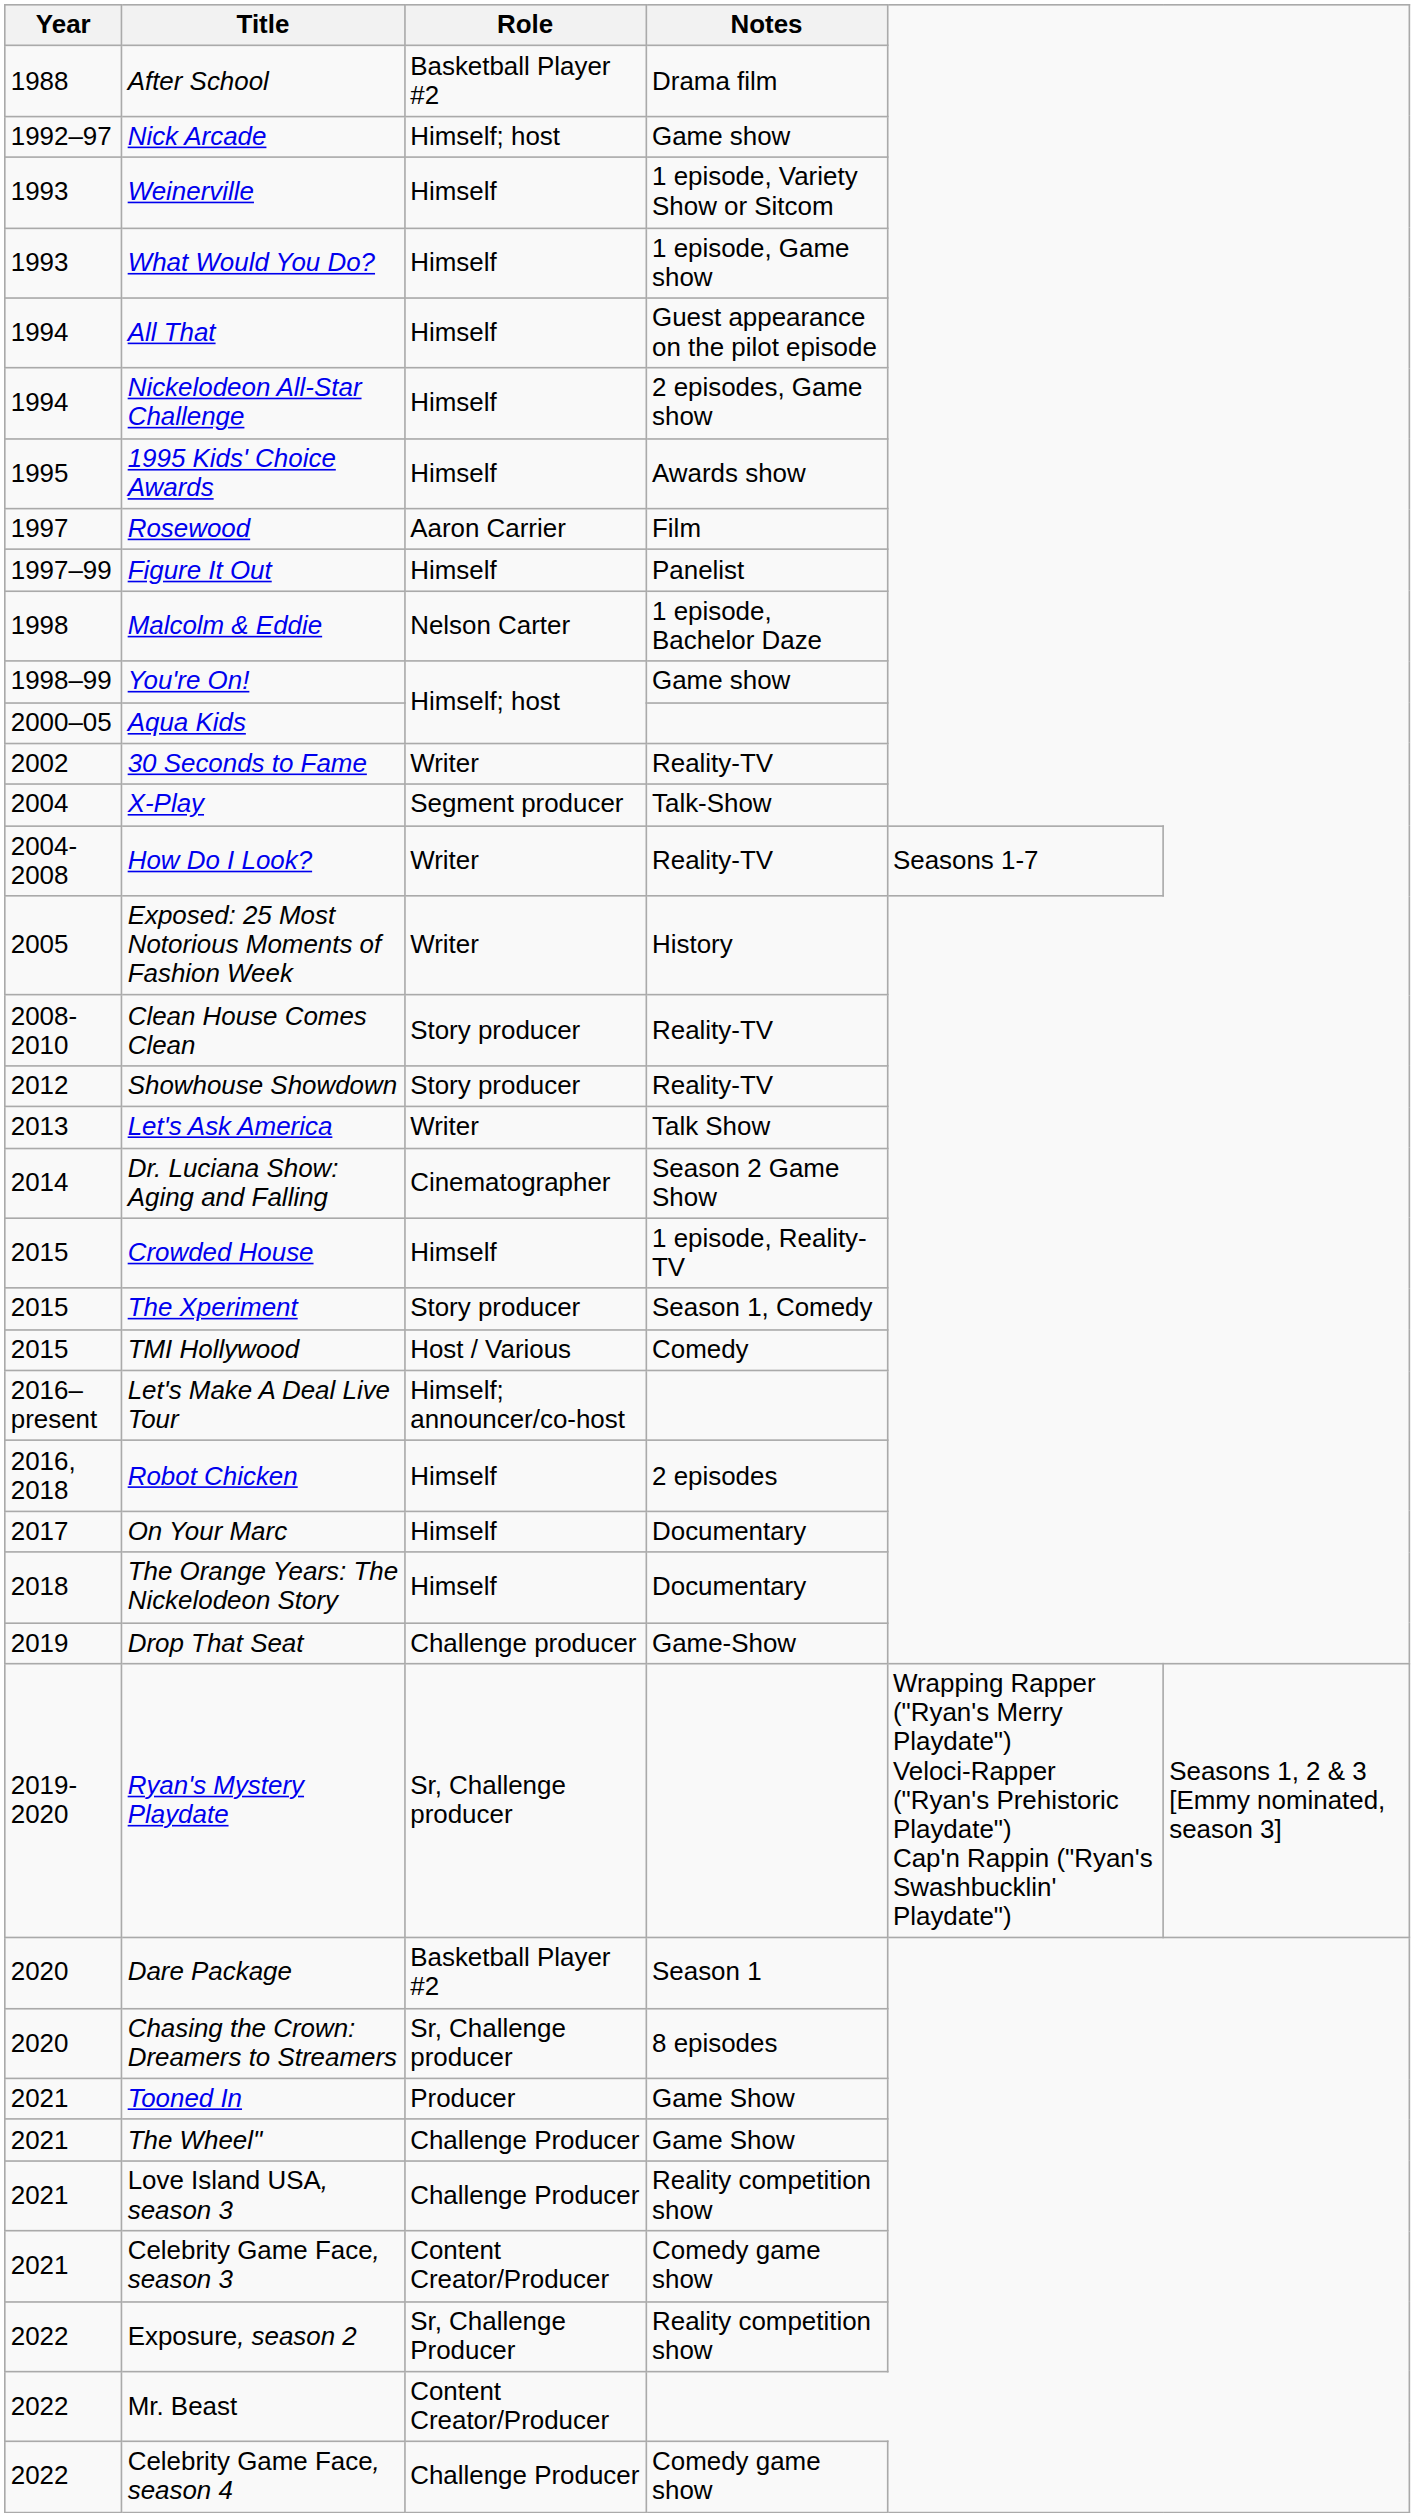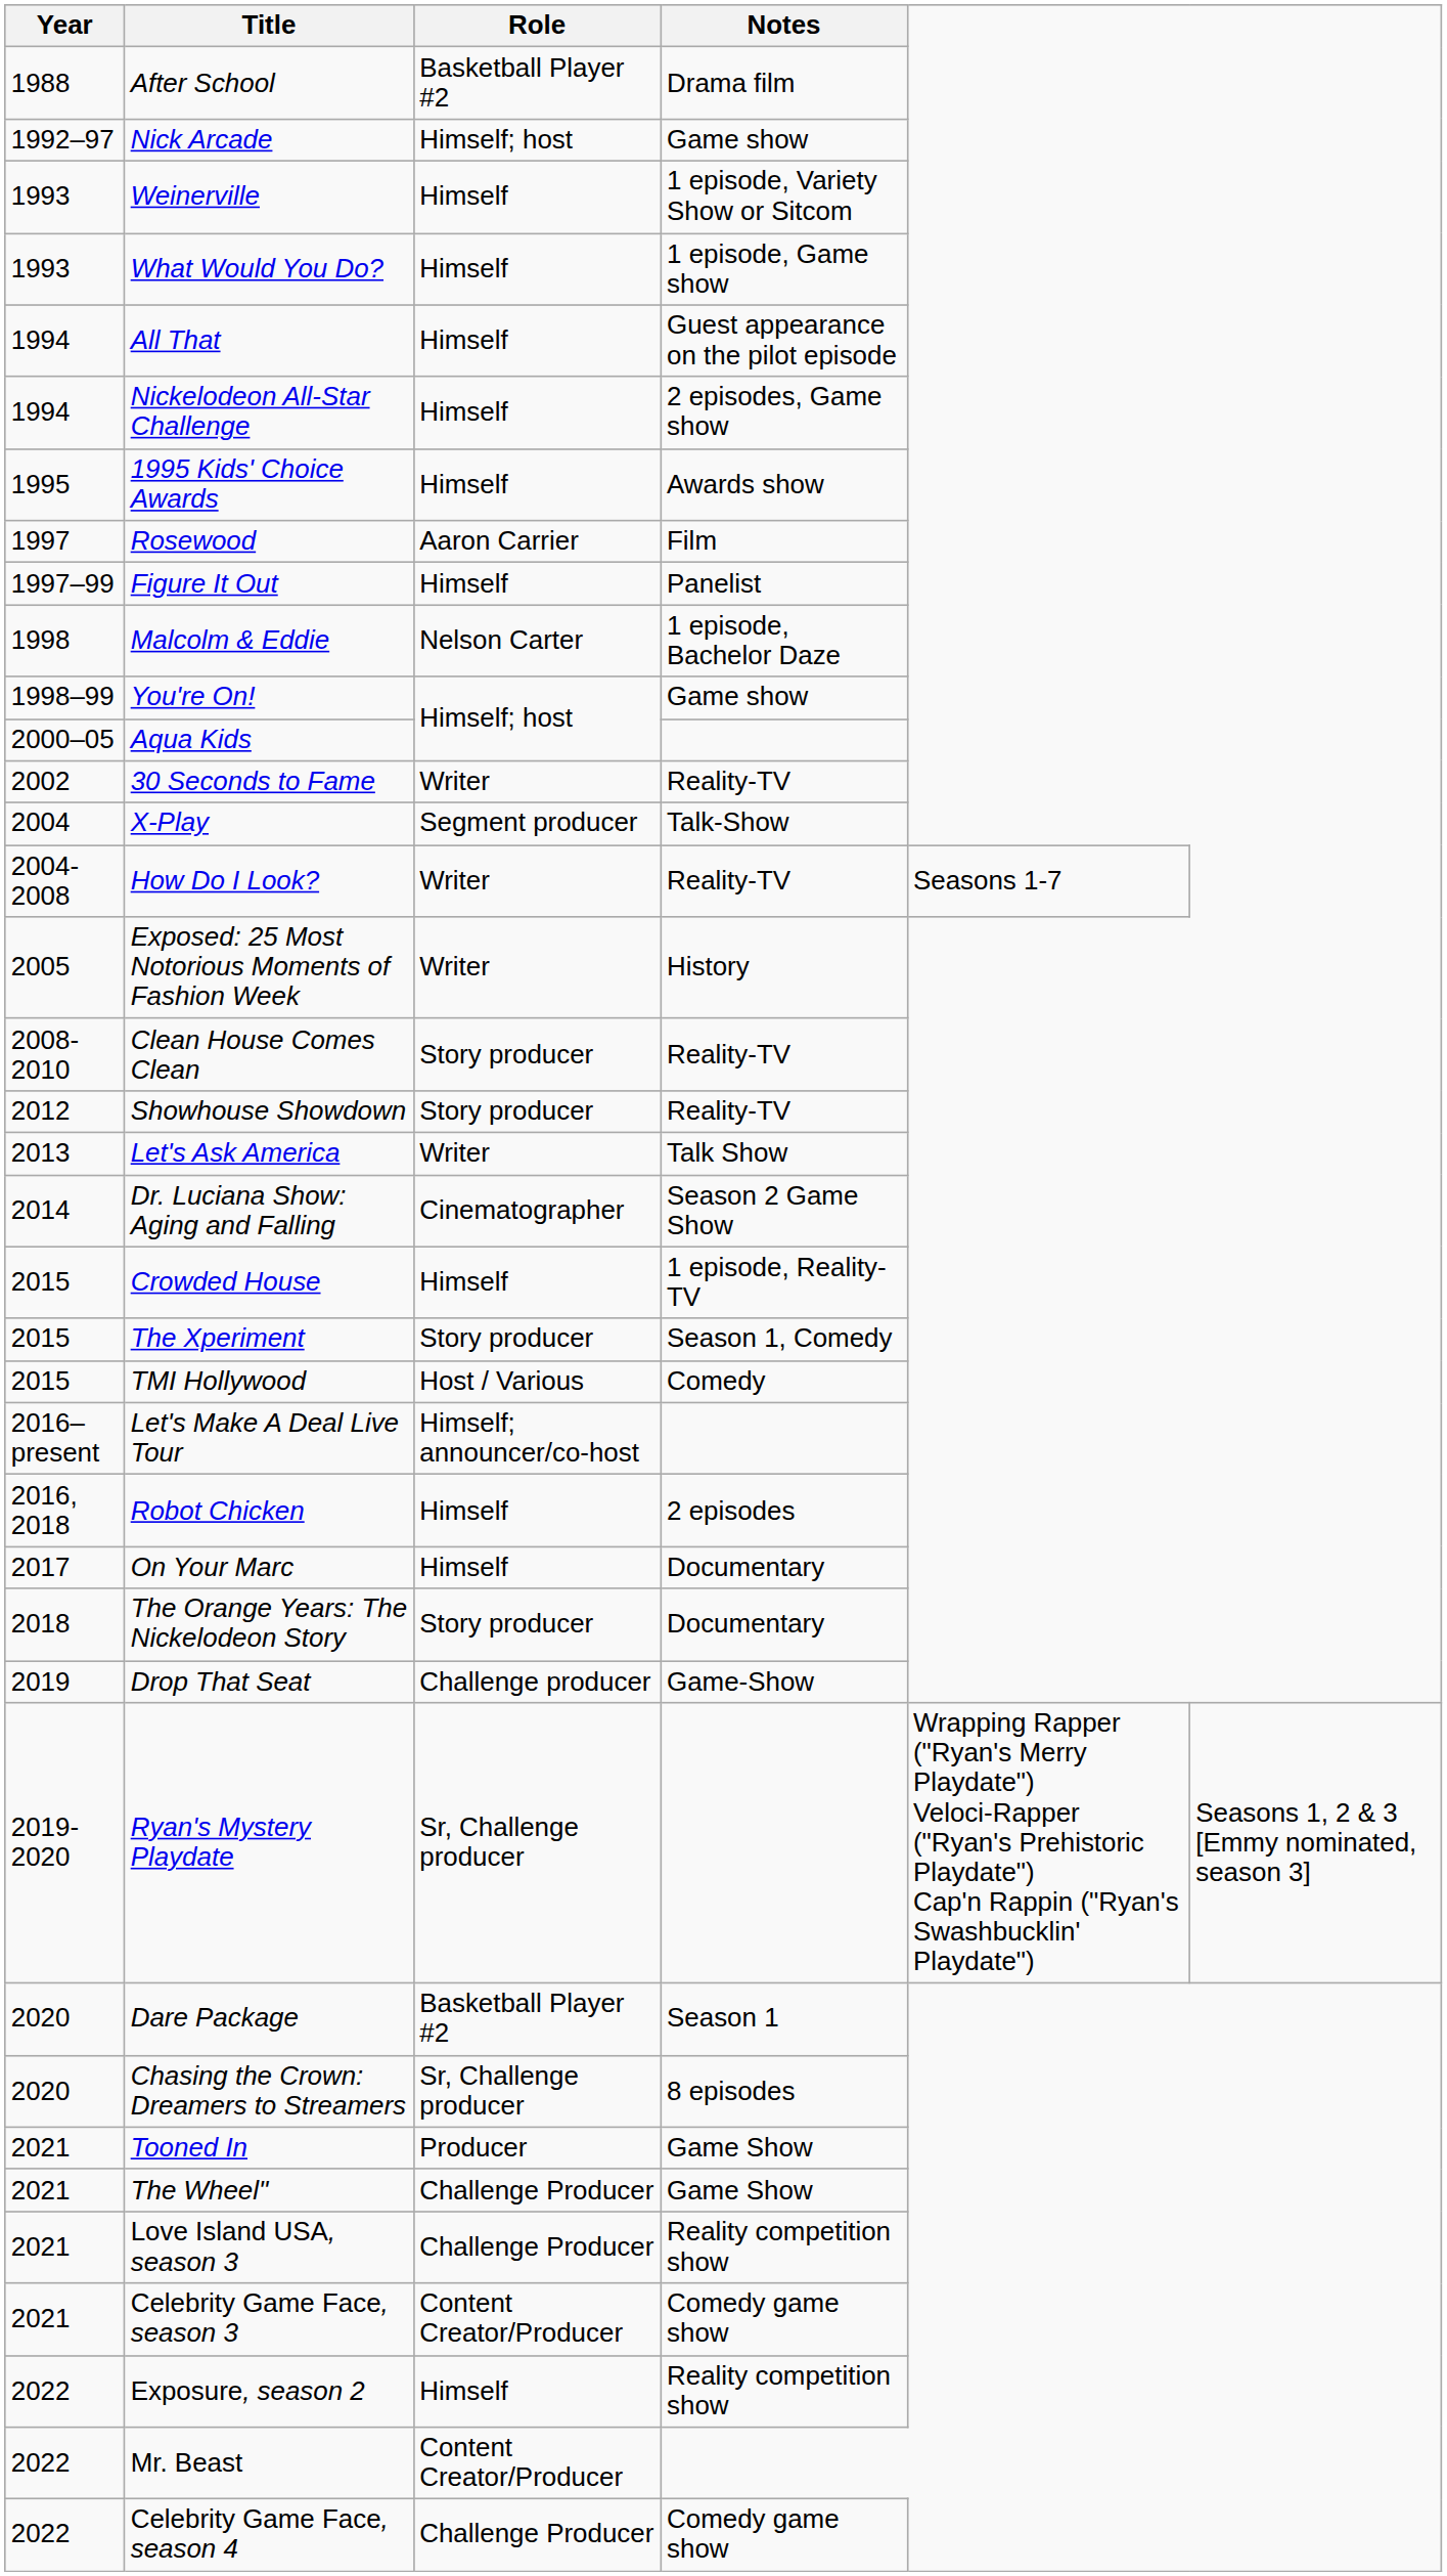 <table class="wikitable sortable">
 <tr>
 <th>Year</th>
 <th>Title</th>
 <th>Role</th>
 <th>Notes</th>
 </tr>
 <tr>
 <td>1988</td>
 <td><em>After School</em></td>
 <td>Basketball Player #2</td>
 <td>Drama film</td>
 </tr>
 <tr>
 <td>1992–97</td>
 <td><em><a href='#'>Nick Arcade</a></em></td>
 <td>Himself; host</td>
 <td>Game show</td>
 </tr>
 <tr>
 <td>1993</td>
 <td><em><a href='#'>Weinerville</a></em></td>
 <td>Himself</td>
 <td>1 episode, Variety Show or Sitcom</td>
 </tr>
 <tr>
 <td>1993</td>
 <td><em><a href='#'>What Would You Do?</a></em></td>
 <td>Himself</td>
 <td>1 episode, Game show</td>
 </tr>
 <tr>
 <td>1994</td>
 <td><em><a href='#'>All That</a></em></td>
 <td>Himself</td>
 <td>Guest appearance on the pilot episode</td>
 </tr>
 <tr>
 <td>1994</td>
 <td><em><a href='#'>Nickelodeon All-Star Challenge</a></em></td>
 <td>Himself</td>
 <td>2 episodes, Game show</td>
 </tr>
 <tr>
 <td>1995</td>
 <td><em><a href='#'>1995 Kids' Choice Awards</a></em></td>
 <td>Himself</td>
 <td>Awards show</td>
 </tr>
 <tr>
 <td>1997</td>
 <td><em><a href='#'>Rosewood</a></em></td>
 <td>Aaron Carrier</td>
 <td>Film</td>
 </tr>
 <tr>
 <td>1997–99</td>
 <td><em><a href='#'>Figure It Out</a></em></td>
 <td>Himself</td>
 <td>Panelist</td>
 </tr>
 <tr>
 <td>1998</td>
 <td><em><a href='#'>Malcolm & Eddie</a></em></td>
 <td>Nelson Carter</td>
 <td>1 episode, Bachelor Daze</td>
 </tr>
 <tr>
 <td>1998–99</td>
 <td><em><a href='#'>You're On!</a></em></td>
 <td rowspan=2>Himself; host</td>
 <td>Game show</td>
 </tr>
 <tr>
 <td>2000–05</td>
 <td><em><a href='#'>Aqua Kids</a></em></td>
 <td></td>
 </tr>
 <tr>
 <td>2002</td>
 <td><em><a href='#'>30 Seconds to Fame</a></em></td>
 <td>Writer</td>
 <td>Reality-TV</td>
 </tr>
 <tr>
 <td>2004</td>
 <td><em><a href='#'>X-Play</a></em></td>
 <td>Segment producer</td>
 <td>Talk-Show</td>
 </tr>
 <tr>
 <td>2004-2008</td>
 <td><em><a href='#'>How Do I Look?</a></em></td>
 <td>Writer</td>
 <td>Reality-TV</td>
 <td>Seasons 1-7</td>
 </tr>
 <tr>
 <td>2005</td>
 <td><em>Exposed: 25 Most Notorious Moments of Fashion Week</em></td>
 <td>Writer</td>
 <td>History</td>
 </tr>
 <tr>
 <td>2008-2010</td>
 <td><em>Clean House Comes Clean</em></td>
 <td>Story producer</td>
 <td>Reality-TV</td>
 </tr>
 <tr>
 <td>2012</td>
 <td><em>Showhouse Showdown</em></td>
 <td>Story producer</td>
 <td>Reality-TV</td>
 </tr>
 <tr>
 <td>2013</td>
 <td><em><a href='#'>Let's Ask America</a></em></td>
 <td>Writer</td>
 <td>Talk Show</td>
 </tr>
 <tr>
 <td>2014</td>
 <td><em>Dr. Luciana Show: Aging and Falling</em></td>
 <td>Cinematographer</td>
 <td>Season 2 Game Show</td>
 </tr>
 <tr>
 <td>2015</td>
 <td><em><a href='#'>Crowded House</a></em></td>
 <td>Himself</td>
 <td>1 episode, Reality-TV</td>
 </tr>
 <tr>
 <td>2015</td>
 <td><em><a href='#'>The Xperiment</a></em></td>
 <td>Story producer</td>
 <td>Season 1, Comedy</td>
 </tr>
 <tr>
 <td>2015</td>
 <td><em>TMI Hollywood</em></td>
 <td>Host / Various</td>
 <td>Comedy</td>
 </tr>
 <tr>
 <td>2016–present</td>
 <td><em>Let's Make A Deal Live Tour</em></td>
 <td>Himself; announcer/co-host</td>
 <td></td>
 </tr>
 <tr>
 <td>2016, 2018</td>
 <td><em><a href='#'>Robot Chicken</a></em></td>
 <td>Himself</td>
 <td>2 episodes</td>
 </tr>
 <tr>
 <td>2017</td>
 <td><em>On Your Marc</em></td>
 <td>Himself</td>
 <td>Documentary</td>
 </tr>
 <tr>
 <td>2018</td>
 <td><em>The Orange Years: The Nickelodeon Story</em></td>
-<td>Himself</td>
+<td>Story producer</td>
 <td>Documentary</td>
 </tr>
 <tr>
 <td>2019</td>
 <td><em>Drop That Seat</em></td>
 <td>Challenge producer</td>
 <td>Game-Show</td>
 </tr>
 <tr>
 <td>2019-2020</td>
 <td><em><a href='#'>Ryan's Mystery Playdate</a></em></td>
 <td>Sr, Challenge producer</td>
 <td></td>
 <td>Wrapping Rapper ("Ryan's Merry Playdate")<br>Veloci-Rapper ("Ryan's Prehistoric Playdate")<br>Cap'n Rappin ("Ryan's Swashbucklin' Playdate")</td>
 <td>Seasons 1, 2 & 3 [Emmy nominated, season 3]</td>
 </tr>
 <tr>
 <td>2020</td>
 <td><em>Dare Package</em></td>
 <td>Basketball Player #2</td>
 <td>Season 1</td>
 </tr>
 <tr>
 <td>2020</td>
 <td><em>Chasing the Crown: Dreamers to Streamers</em></td>
 <td>Sr, Challenge producer</td>
 <td>8 episodes</td>
 </tr>
 <tr>
 <td>2021</td>
 <td><em><a href='#'>Tooned In</a></em></td>
 <td>Producer</td>
 <td>Game Show</td>
 </tr>
 <tr>
 <td>2021</td>
 <td><em>The Wheel"</td>
 <td>Challenge Producer</td>
 <td>Game Show</td>
 </tr>
 <tr>
 <td>2021</td>
 <td></em>Love Island USA<em>, season 3</td>
 <td>Challenge Producer</td>
 <td>Reality competition show</td>
 </tr>
 <tr>
 <td>2021</td>
 <td></em>Celebrity Game Face<em>, season 3</td>
 <td>Content Creator/Producer</td>
 <td>Comedy game show</td>
 </tr>
 <tr>
 <td>2022</td>
 <td></em>Exposure<em>, season 2</td>
-<td>Sr, Challenge Producer</td>
+<td>Himself</td>
 <td>Reality competition show</td>
 </tr>
 <tr>
 <td>2022</td>
 <td></em>Mr. Beast<em></td>
 <td>Content Creator/Producer</td>
 </tr>
 <tr>
 <td>2022</td>
 <td></em>Celebrity Game Face<em>, season 4</td>
 <td>Challenge Producer</td>
 <td>Comedy game show</td>
 </tr>
 </table>
